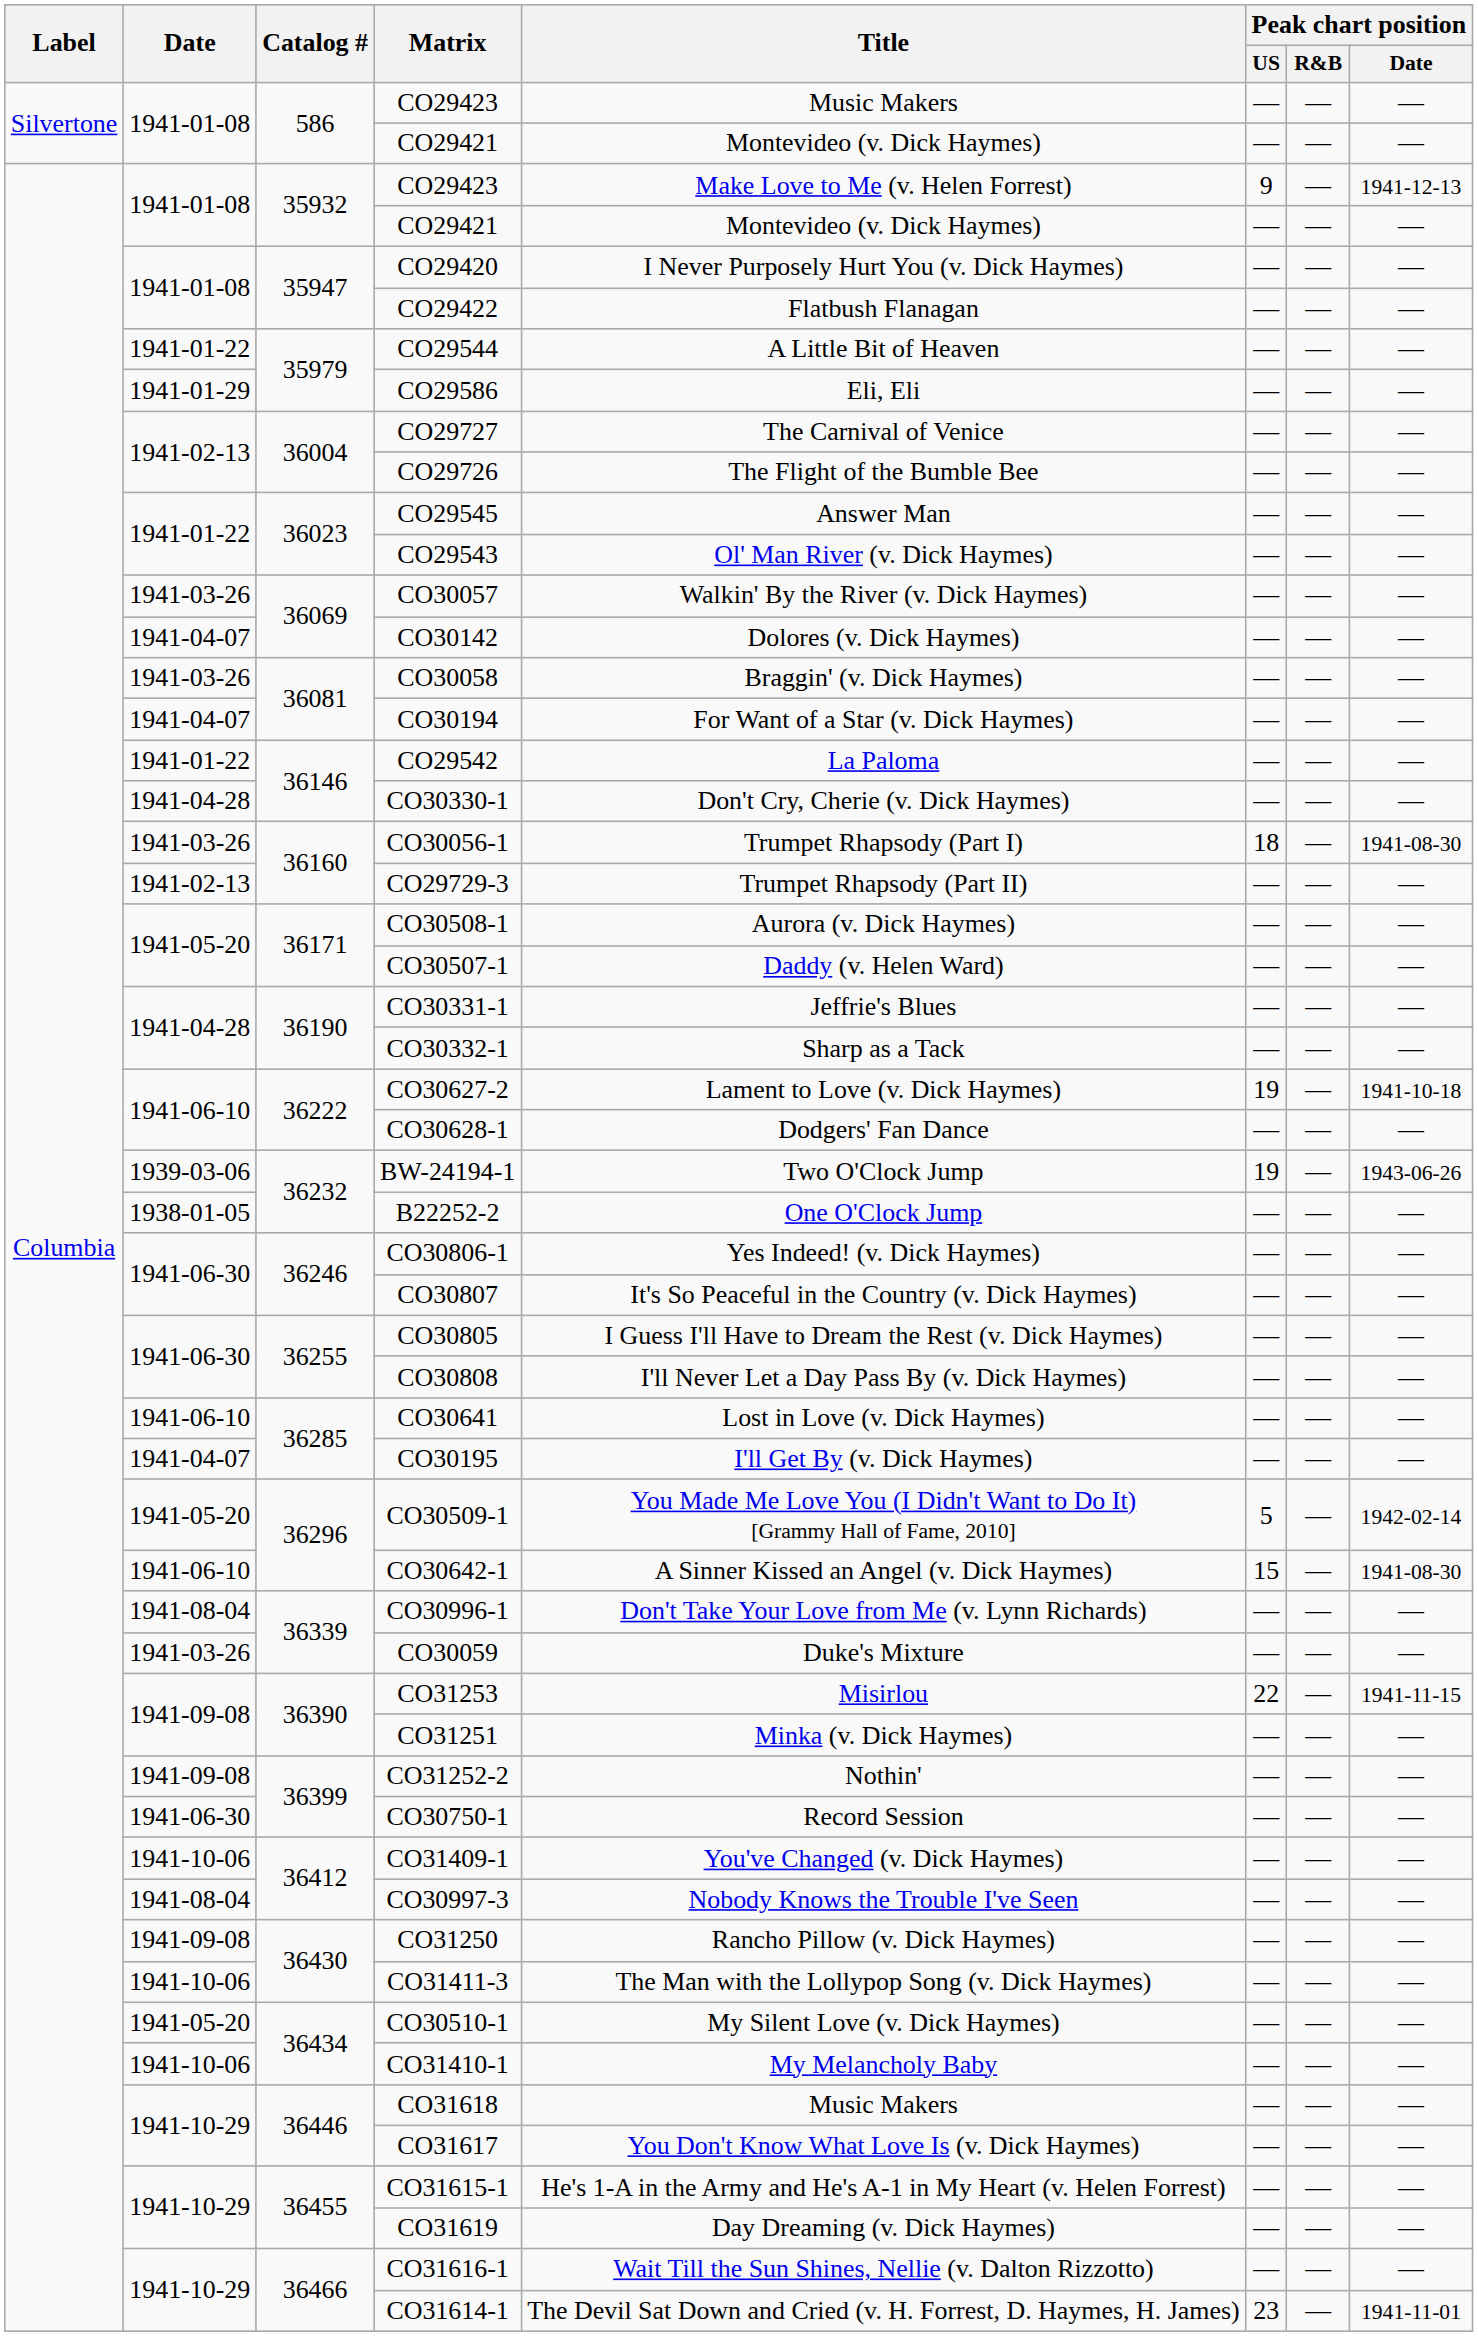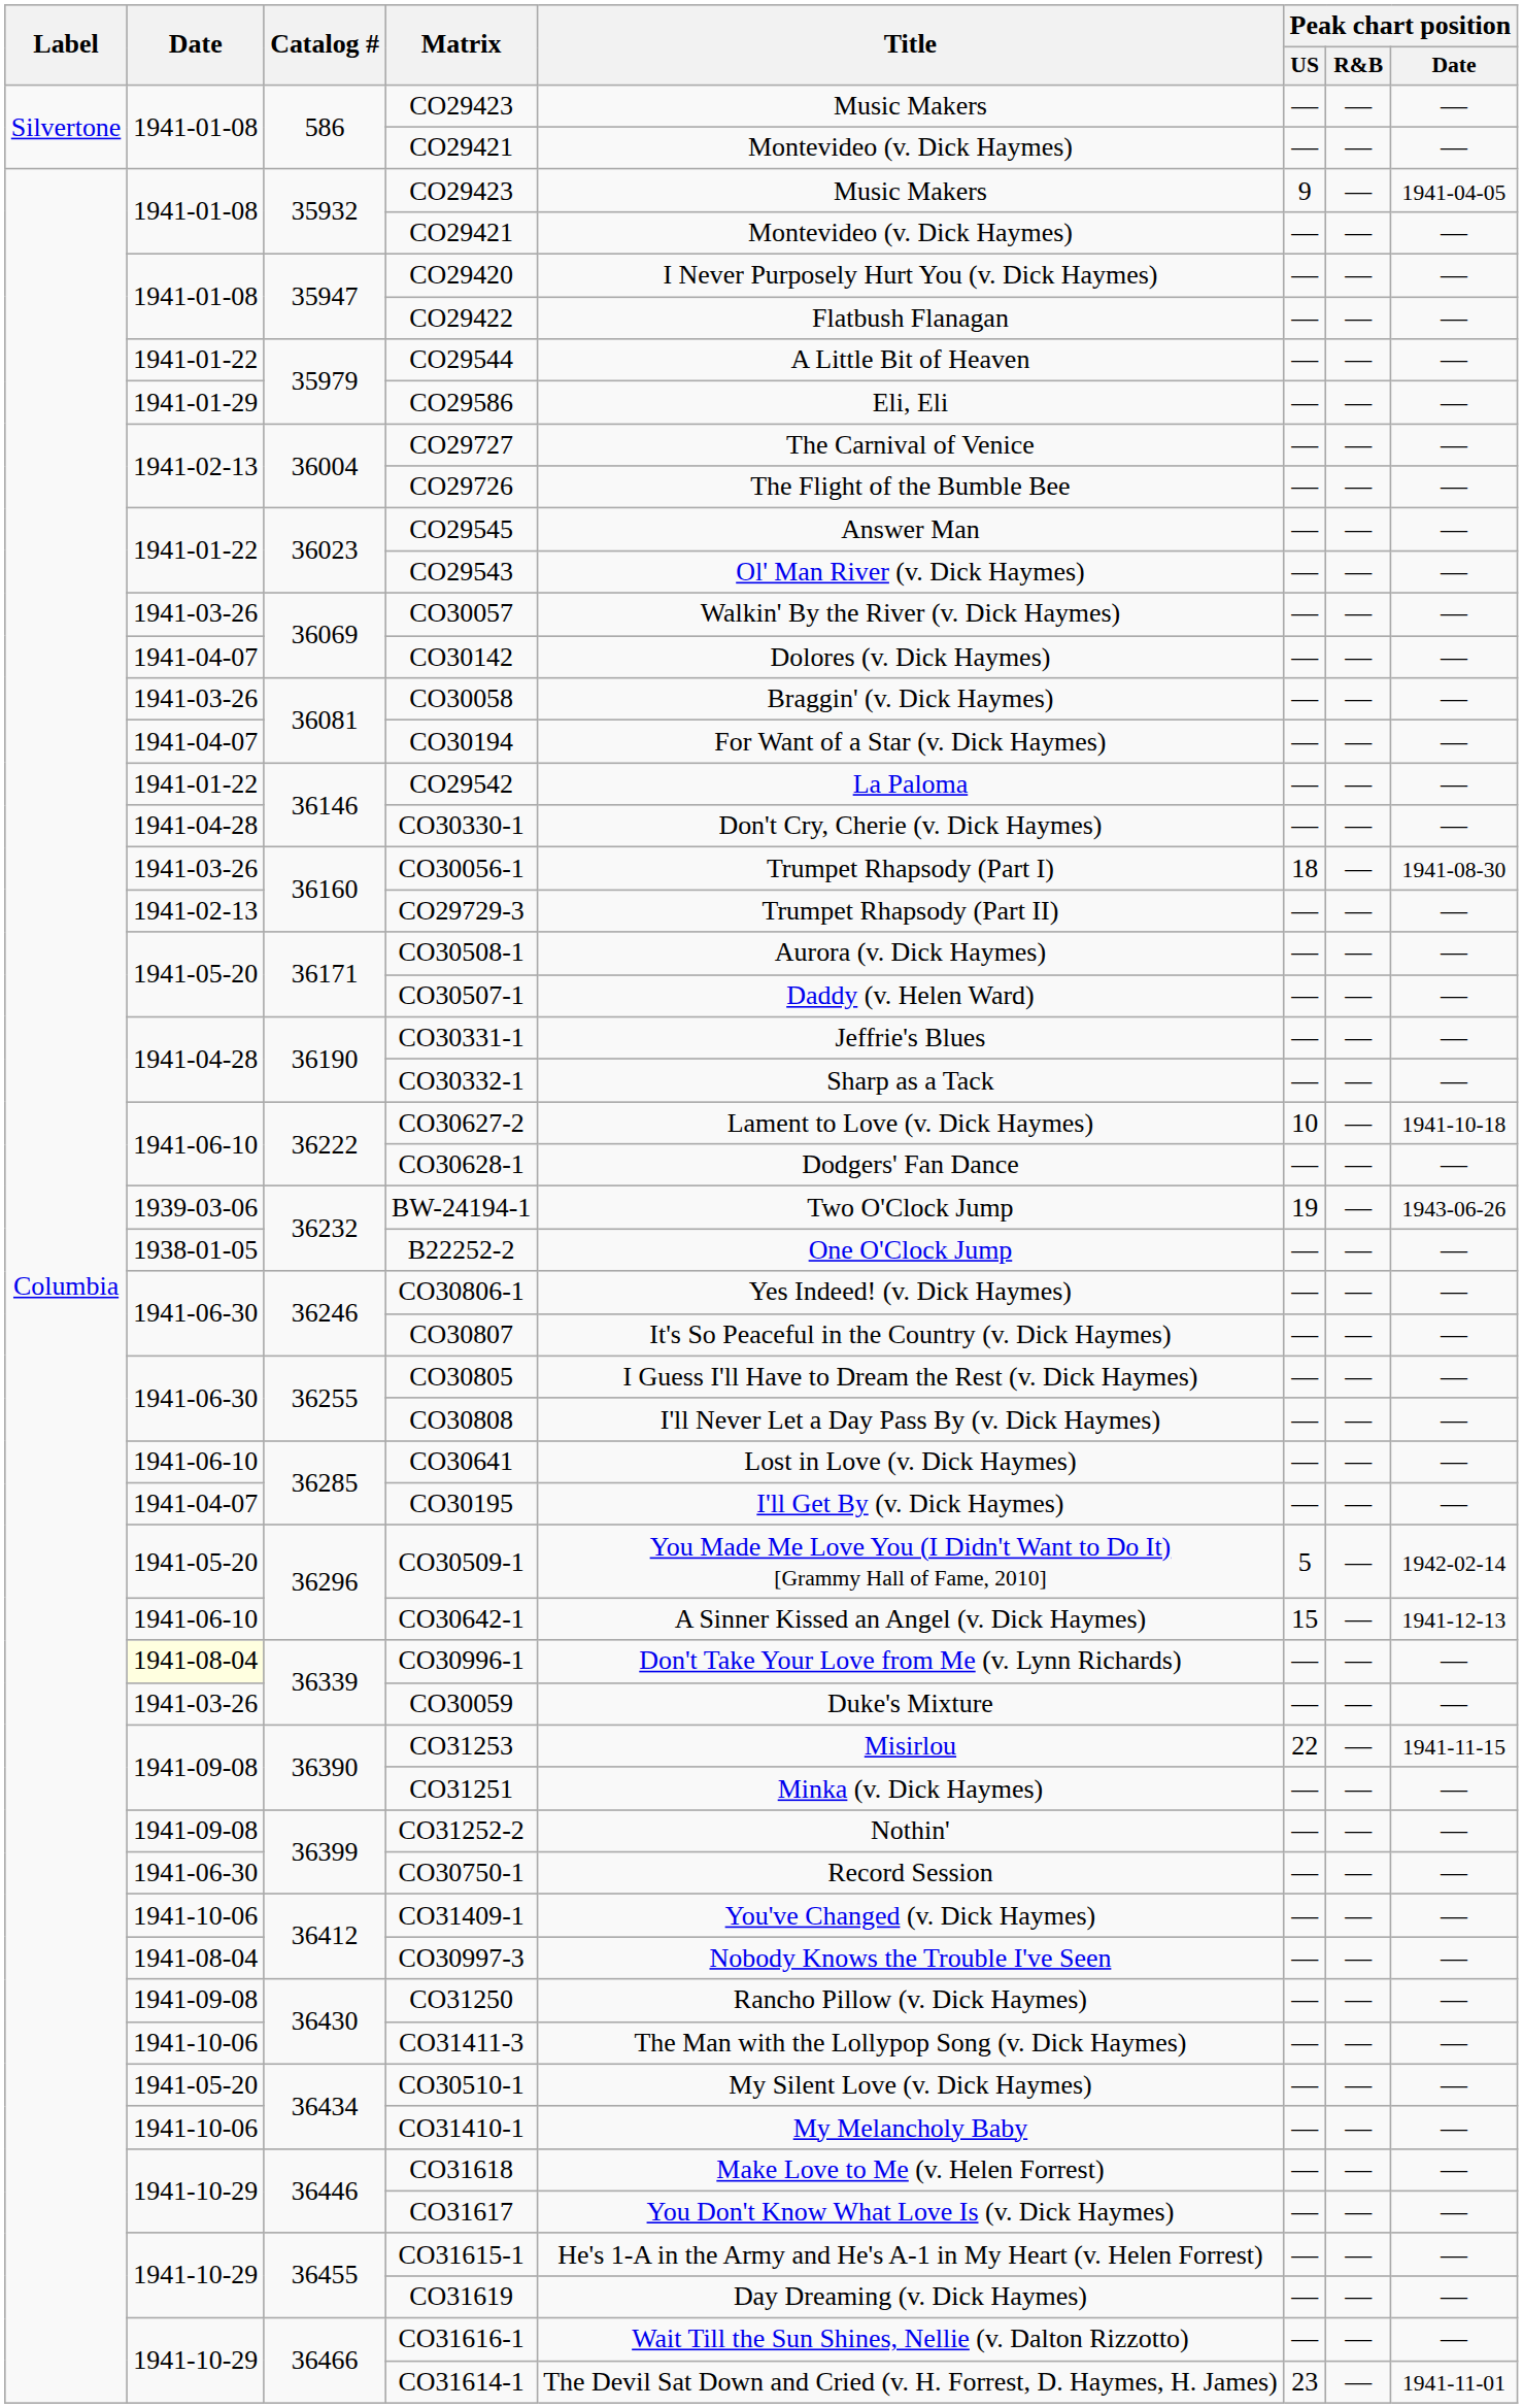 <table class="wikitable sortable" style="text-align:center;">
 <tr>
 <th rowspan="2">Label</th>
 <th rowspan="2">Date</th>
 <th rowspan="2">Catalog #</th>
 <th rowspan="2">Matrix</th>
 <th rowspan="2">Title</th>
 <th colspan="4">Peak chart position</th>
 </tr>
 <tr style="font-size:smaller;">
 <th>US</th>
 <th>R&B</th>
 <th>Date</th>
 </tr>
 <tr>
 <td rowspan="2"><a href='#'>Silvertone</a></td>
 <td rowspan="2">1941-01-08</td>
 <td rowspan="2">586</td>
 <td>CO29423</td>
 <td>Music Makers</td>
 <td>—</td>
 <td>—</td>
 <td>—</td>
 </tr>
 <tr>
 <td>CO29421</td>
 <td>Montevideo (v. Dick Haymes)</td>
 <td>—</td>
 <td>—</td>
 <td>—</td>
 </tr>
 <tr>
 <td rowspan="52"><a href='#'>Columbia</a></td>
 <td rowspan="2">1941-01-08</td>
 <td rowspan="2">35932</td>
 <td>CO29423</td>
-<td><a href='#'>Make Love to Me</a> (v. Helen Forrest)</td>
+<td>Music Makers</td>
 <td>9</td>
 <td>—</td>
-<td><small>1941-12-13</small></td>
+<td><small>1941-04-05</small></td>
 </tr>
 <tr>
 <td>CO29421</td>
 <td>Montevideo (v. Dick Haymes)</td>
 <td>—</td>
 <td>—</td>
 <td>—</td>
 </tr>
 <tr>
 <td rowspan="2">1941-01-08</td>
 <td rowspan="2">35947</td>
 <td>CO29420</td>
 <td>I Never Purposely Hurt You (v. Dick Haymes)</td>
 <td>—</td>
 <td>—</td>
 <td>—</td>
 </tr>
 <tr>
 <td>CO29422</td>
 <td>Flatbush Flanagan</td>
 <td>—</td>
 <td>—</td>
 <td>—</td>
 </tr>
 <tr>
 <td>1941-01-22</td>
 <td rowspan="2">35979</td>
 <td>CO29544</td>
 <td>A Little Bit of Heaven</td>
 <td>—</td>
 <td>—</td>
 <td>—</td>
 </tr>
 <tr>
 <td>1941-01-29</td>
 <td>CO29586</td>
 <td>Eli, Eli</td>
 <td>—</td>
 <td>—</td>
 <td>—</td>
 </tr>
 <tr>
 <td rowspan="2">1941-02-13</td>
 <td rowspan="2">36004</td>
 <td>CO29727</td>
 <td>The Carnival of Venice</td>
 <td>—</td>
 <td>—</td>
 <td>—</td>
 </tr>
 <tr>
 <td>CO29726</td>
 <td>The Flight of the Bumble Bee</td>
 <td>—</td>
 <td>—</td>
 <td>—</td>
 </tr>
 <tr>
 <td rowspan="2">1941-01-22</td>
 <td rowspan="2">36023</td>
 <td>CO29545</td>
 <td>Answer Man</td>
 <td>—</td>
 <td>—</td>
 <td>—</td>
 </tr>
 <tr>
 <td>CO29543</td>
 <td><a href='#'>Ol' Man River</a> (v. Dick Haymes)</td>
 <td>—</td>
 <td>—</td>
 <td>—</td>
 </tr>
 <tr>
 <td>1941-03-26</td>
 <td rowspan="2">36069</td>
 <td>CO30057</td>
 <td>Walkin' By the River (v. Dick Haymes)</td>
 <td>—</td>
 <td>—</td>
 <td>—</td>
 </tr>
 <tr>
 <td>1941-04-07</td>
 <td>CO30142</td>
 <td>Dolores (v. Dick Haymes)</td>
 <td>—</td>
 <td>—</td>
 <td>—</td>
 </tr>
 <tr>
 <td>1941-03-26</td>
 <td rowspan="2">36081</td>
 <td>CO30058</td>
 <td>Braggin' (v. Dick Haymes)</td>
 <td>—</td>
 <td>—</td>
 <td>—</td>
 </tr>
 <tr>
 <td>1941-04-07</td>
 <td>CO30194</td>
 <td>For Want of a Star (v. Dick Haymes)</td>
 <td>—</td>
 <td>—</td>
 <td>—</td>
 </tr>
 <tr>
 <td>1941-01-22</td>
 <td rowspan="2">36146</td>
 <td>CO29542</td>
 <td><a href='#'>La Paloma</a></td>
 <td>—</td>
 <td>—</td>
 <td>—</td>
 </tr>
 <tr>
 <td>1941-04-28</td>
 <td>CO30330-1</td>
 <td>Don't Cry, Cherie (v. Dick Haymes)</td>
 <td>—</td>
 <td>—</td>
 <td>—</td>
 </tr>
 <tr>
 <td>1941-03-26</td>
 <td rowspan="2">36160</td>
 <td>CO30056-1</td>
 <td>Trumpet Rhapsody (Part I)</td>
 <td>18</td>
 <td>—</td>
 <td><small>1941-08-30</small></td>
 </tr>
 <tr>
 <td>1941-02-13</td>
 <td>CO29729-3</td>
 <td>Trumpet Rhapsody (Part II)</td>
 <td>—</td>
 <td>—</td>
 <td>—</td>
 </tr>
 <tr>
 <td rowspan="2">1941-05-20</td>
 <td rowspan="2">36171</td>
 <td>CO30508-1</td>
 <td>Aurora (v. Dick Haymes)</td>
 <td>—</td>
 <td>—</td>
 <td>—</td>
 </tr>
 <tr>
 <td>CO30507-1</td>
 <td><a href='#'>Daddy</a> (v. Helen Ward)</td>
 <td>—</td>
 <td>—</td>
 <td>—</td>
 </tr>
 <tr>
 <td rowspan="2">1941-04-28</td>
 <td rowspan="2">36190</td>
 <td>CO30331-1</td>
 <td>Jeffrie's Blues</td>
 <td>—</td>
 <td>—</td>
 <td>—</td>
 </tr>
 <tr>
 <td>CO30332-1</td>
 <td>Sharp as a Tack</td>
 <td>—</td>
 <td>—</td>
 <td>—</td>
 </tr>
 <tr>
 <td rowspan="2">1941-06-10</td>
 <td rowspan="2">36222</td>
 <td>CO30627-2</td>
 <td>Lament to Love (v. Dick Haymes)</td>
-<td>19</td>
+<td>10</td>
 <td>—</td>
 <td><small>1941-10-18</small></td>
 </tr>
 <tr>
 <td>CO30628-1</td>
 <td>Dodgers' Fan Dance</td>
 <td>—</td>
 <td>—</td>
 <td>—</td>
 </tr>
 <tr>
 <td>1939-03-06</td>
 <td rowspan="2">36232</td>
 <td>BW-24194-1</td>
 <td>Two O'Clock Jump</td>
 <td>19</td>
 <td>—</td>
 <td><small>1943-06-26</small></td>
 </tr>
 <tr>
 <td>1938-01-05</td>
 <td>B22252-2</td>
 <td><a href='#'>One O'Clock Jump</a></td>
 <td>—</td>
 <td>—</td>
 <td>—</td>
 </tr>
 <tr>
 <td rowspan="2">1941-06-30</td>
 <td rowspan="2">36246</td>
 <td>CO30806-1</td>
 <td>Yes Indeed! (v. Dick Haymes)</td>
 <td>—</td>
 <td>—</td>
 <td>—</td>
 </tr>
 <tr>
 <td>CO30807</td>
 <td>It's So Peaceful in the Country (v. Dick Haymes)</td>
 <td>—</td>
 <td>—</td>
 <td>—</td>
 </tr>
 <tr>
 <td rowspan="2">1941-06-30</td>
 <td rowspan="2">36255</td>
 <td>CO30805</td>
 <td>I Guess I'll Have to Dream the Rest (v. Dick Haymes)</td>
 <td>—</td>
 <td>—</td>
 <td>—</td>
 </tr>
 <tr>
 <td>CO30808</td>
 <td>I'll Never Let a Day Pass By (v. Dick Haymes)</td>
 <td>—</td>
 <td>—</td>
 <td>—</td>
 </tr>
 <tr>
 <td>1941-06-10</td>
 <td rowspan="2">36285</td>
 <td>CO30641</td>
 <td>Lost in Love (v. Dick Haymes)</td>
 <td>—</td>
 <td>—</td>
 <td>—</td>
 </tr>
 <tr>
 <td>1941-04-07</td>
 <td>CO30195</td>
 <td><a href='#'>I'll Get By</a> (v. Dick Haymes)</td>
 <td>—</td>
 <td>—</td>
 <td>—</td>
 </tr>
 <tr>
 <td>1941-05-20</td>
 <td rowspan="2">36296</td>
 <td>CO30509-1</td>
 <td><a href='#'>You Made Me Love You (I Didn't Want to Do It)</a><br><small>[Grammy Hall of Fame, 2010]</small></td>
 <td>5</td>
 <td>—</td>
 <td><small>1942-02-14</small></td>
 </tr>
 <tr>
 <td>1941-06-10</td>
 <td>CO30642-1</td>
 <td>A Sinner Kissed an Angel (v. Dick Haymes)</td>
 <td>15</td>
 <td>—</td>
-<td><small>1941-08-30</small></td>
+<td><small>1941-12-13</small></td>
 </tr>
 <tr>
-<td>1941-08-04</td>
+<td style="background: lightyellow;">1941-08-04</td>
 <td rowspan="2">36339</td>
 <td>CO30996-1</td>
 <td><a href='#'>Don't Take Your Love from Me</a> (v. Lynn Richards)</td>
 <td>—</td>
 <td>—</td>
 <td>—</td>
 </tr>
 <tr>
 <td>1941-03-26</td>
 <td>CO30059</td>
 <td>Duke's Mixture</td>
 <td>—</td>
 <td>—</td>
 <td>—</td>
 </tr>
 <tr>
 <td rowspan="2">1941-09-08</td>
 <td rowspan="2">36390</td>
 <td>CO31253</td>
 <td><a href='#'>Misirlou</a></td>
 <td>22</td>
 <td>—</td>
 <td><small>1941-11-15</small></td>
 </tr>
 <tr>
 <td>CO31251</td>
 <td><a href='#'>Minka</a> (v. Dick Haymes)</td>
 <td>—</td>
 <td>—</td>
 <td>—</td>
 </tr>
 <tr>
 <td>1941-09-08</td>
 <td rowspan="2">36399</td>
 <td>CO31252-2</td>
 <td>Nothin'</td>
 <td>—</td>
 <td>—</td>
 <td>—</td>
 </tr>
 <tr>
 <td>1941-06-30</td>
 <td>CO30750-1</td>
 <td>Record Session</td>
 <td>—</td>
 <td>—</td>
 <td>—</td>
 </tr>
 <tr>
 <td>1941-10-06</td>
 <td rowspan="2">36412</td>
 <td>CO31409-1</td>
 <td><a href='#'>You've Changed</a> (v. Dick Haymes)</td>
 <td>—</td>
 <td>—</td>
 <td>—</td>
 </tr>
 <tr>
 <td>1941-08-04</td>
 <td>CO30997-3</td>
 <td><a href='#'>Nobody Knows the Trouble I've Seen</a></td>
 <td>—</td>
 <td>—</td>
 <td>—</td>
 </tr>
 <tr>
 <td>1941-09-08</td>
 <td rowspan="2">36430</td>
 <td>CO31250</td>
 <td>Rancho Pillow (v. Dick Haymes)</td>
 <td>—</td>
 <td>—</td>
 <td>—</td>
 </tr>
 <tr>
 <td>1941-10-06</td>
 <td>CO31411-3</td>
 <td>The Man with the Lollypop Song (v. Dick Haymes)</td>
 <td>—</td>
 <td>—</td>
 <td>—</td>
 </tr>
 <tr>
 <td>1941-05-20</td>
 <td rowspan="2">36434</td>
 <td>CO30510-1</td>
 <td>My Silent Love (v. Dick Haymes)</td>
 <td>—</td>
 <td>—</td>
 <td>—</td>
 </tr>
 <tr>
 <td>1941-10-06</td>
 <td>CO31410-1</td>
 <td><a href='#'>My Melancholy Baby</a></td>
 <td>—</td>
 <td>—</td>
 <td>—</td>
 </tr>
 <tr>
 <td rowspan="2">1941-10-29</td>
 <td rowspan="2">36446</td>
 <td>CO31618</td>
-<td>Music Makers</td>
+<td><a href='#'>Make Love to Me</a> (v. Helen Forrest)</td>
 <td>—</td>
 <td>—</td>
 <td>—</td>
 </tr>
 <tr>
 <td>CO31617</td>
 <td><a href='#'>You Don't Know What Love Is</a> (v. Dick Haymes)</td>
 <td>—</td>
 <td>—</td>
 <td>—</td>
 </tr>
 <tr>
 <td rowspan="2">1941-10-29</td>
 <td rowspan="2">36455</td>
 <td>CO31615-1</td>
 <td>He's 1-A in the Army and He's A-1 in My Heart (v. Helen Forrest)</td>
 <td>—</td>
 <td>—</td>
 <td>—</td>
 </tr>
 <tr>
 <td>CO31619</td>
 <td>Day Dreaming (v. Dick Haymes)</td>
 <td>—</td>
 <td>—</td>
 <td>—</td>
 </tr>
 <tr>
 <td rowspan="2">1941-10-29</td>
 <td rowspan="2">36466</td>
 <td>CO31616-1</td>
 <td><a href='#'>Wait Till the Sun Shines, Nellie</a> (v. Dalton Rizzotto)</td>
 <td>—</td>
 <td>—</td>
 <td>—</td>
 </tr>
 <tr>
 <td>CO31614-1</td>
 <td>The Devil Sat Down and Cried (v. H. Forrest, D. Haymes, H. James)</td>
 <td>23</td>
 <td>—</td>
 <td><small>1941-11-01</small></td>
 </tr>
 </table>
